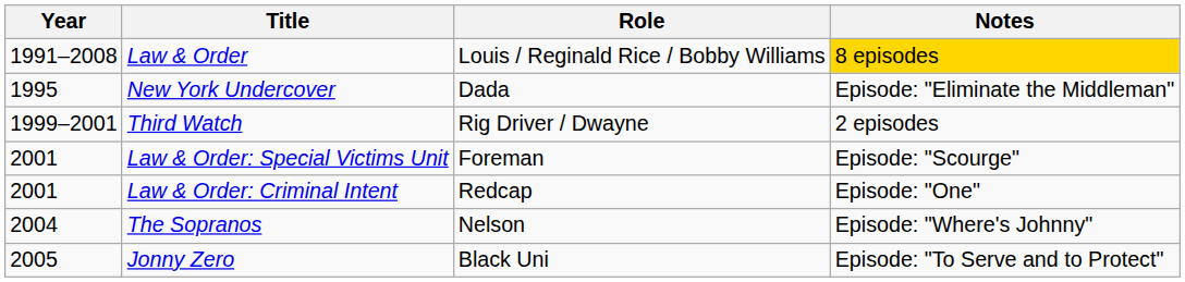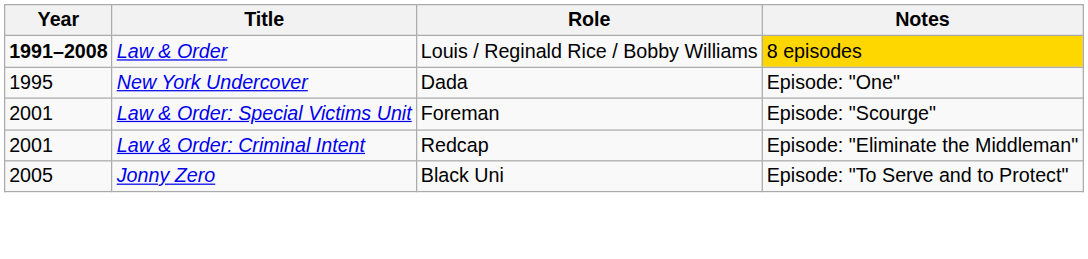 <table class="wikitable">
 <tr>
 <th>Year</th>
 <th>Title</th>
 <th>Role</th>
 <th>Notes</th>
 </tr>
 <tr>
-<td>1991–2008</td>
+<td><strong>1991–2008</strong></td>
 <td><em><a href='#'>Law & Order</a></em></td>
 <td>Louis / Reginald Rice / Bobby Williams</td>
 <td style="background: gold;">8 episodes</td>
 </tr>
 <tr>
 <td>1995</td>
 <td><em><a href='#'>New York Undercover</a></em></td>
 <td>Dada</td>
-<td>Episode: "Eliminate the Middleman"</td>
-</tr>
-<tr>
-<td>1999–2001</td>
-<td><em><a href='#'>Third Watch</a></em></td>
-<td>Rig Driver / Dwayne</td>
-<td>2 episodes</td>
+<td>Episode: "One"</td>
 </tr>
 <tr>
 <td>2001</td>
 <td><em><a href='#'>Law & Order: Special Victims Unit</a></em></td>
 <td>Foreman</td>
 <td>Episode: "Scourge"</td>
 </tr>
 <tr>
 <td>2001</td>
 <td><em><a href='#'>Law & Order: Criminal Intent</a></em></td>
 <td>Redcap</td>
-<td>Episode: "One"</td>
-</tr>
-<tr>
-<td>2004</td>
-<td><em><a href='#'>The Sopranos</a></em></td>
-<td>Nelson</td>
-<td>Episode: "Where's Johnny"</td>
+<td>Episode: "Eliminate the Middleman"</td>
 </tr>
 <tr>
 <td>2005</td>
 <td><em><a href='#'>Jonny Zero</a></em></td>
 <td>Black Uni</td>
 <td>Episode: "To Serve and to Protect"</td>
 </tr>
 </table>
